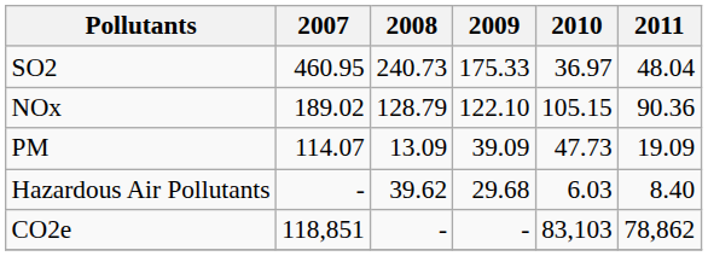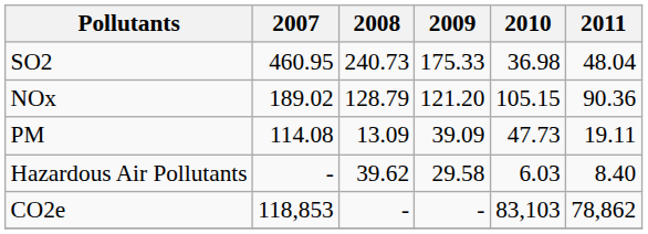 <table class="wikitable">
 <tr>
 <th>Pollutants</th>
 <th>2007</th>
 <th>2008</th>
 <th>2009</th>
 <th>2010</th>
 <th>2011</th>
 </tr>
 <tr>
 <td>SO2</td>
 <td align="right">460.95</td>
 <td align="right">240.73</td>
 <td align="right">175.33</td>
-<td align="right">36.97</td>
+<td align="right">36.98</td>
 <td align="right">48.04</td>
 </tr>
 <tr -->
 <td>NOx</td>
 <td align="right">189.02</td>
 <td align="right">128.79</td>
-<td align="right">122.10</td>
+<td align="right">121.20</td>
 <td align="right">105.15</td>
 <td align="right">90.36</td>
 </tr>
 <tr -->
 <td>PM</td>
-<td align="right">114.07</td>
+<td align="right">114.08</td>
 <td align="right">13.09</td>
 <td align="right">39.09</td>
 <td align="right">47.73</td>
-<td align="right">19.09</td>
+<td align="right">19.11</td>
 </tr>
 <tr -->
 <td>Hazardous Air Pollutants</td>
 <td align="right">-</td>
 <td align="right">39.62</td>
-<td align="right">29.68</td>
+<td align="right">29.58</td>
 <td align="right">6.03</td>
 <td align="right">8.40</td>
 </tr>
 <tr -->
 <td>CO2e</td>
-<td align="right">118,851</td>
+<td align="right">118,853</td>
 <td align="right">-</td>
 <td align="right">-</td>
 <td align="right">83,103</td>
 <td align="right">78,862</td>
 </tr>
 <tr>
 </tr>
 </table>
